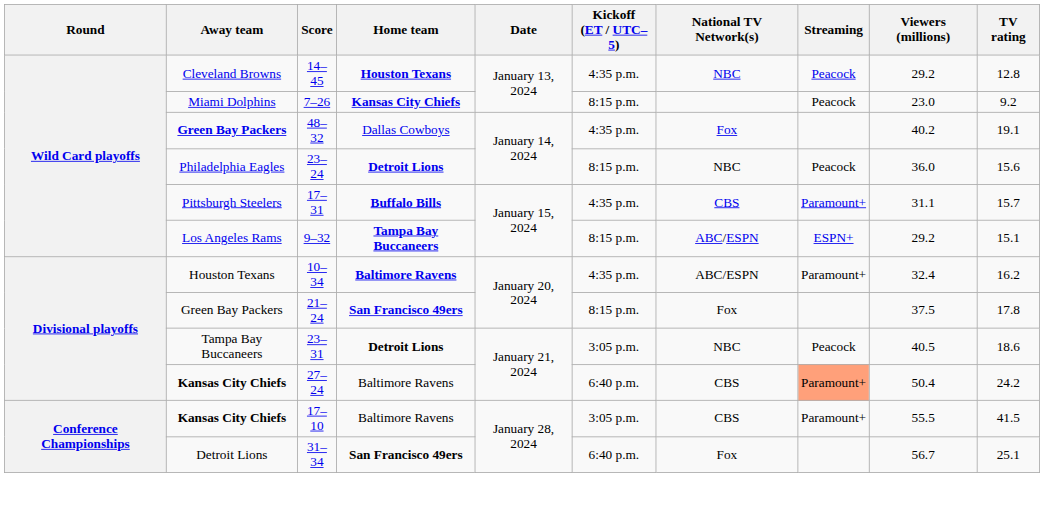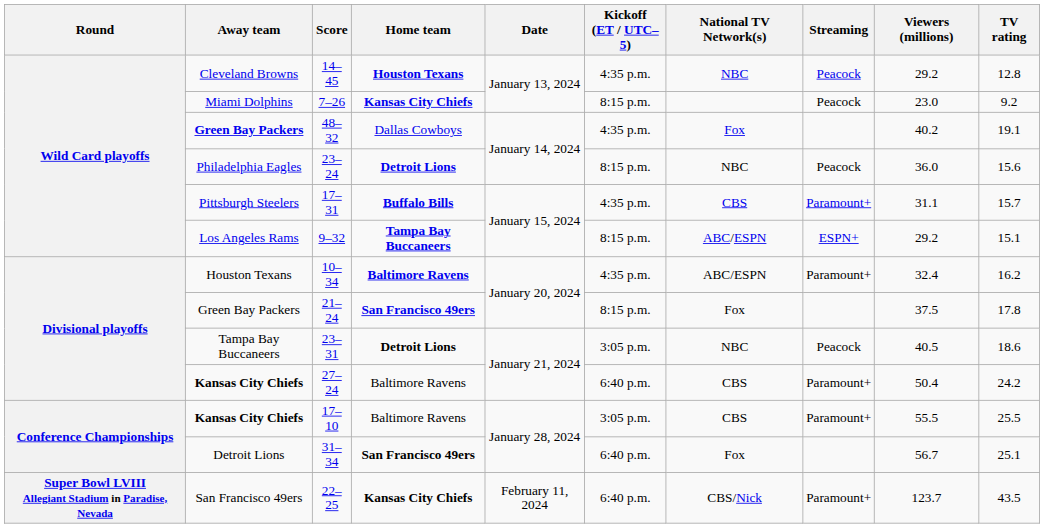 <table class="wikitable sortable" style="text-align:center">
 <tr>
 <th>Round</th>
 <th>Away team</th>
 <th>Score</th>
 <th>Home team</th>
 <th>Date</th>
 <th>Kickoff<br>(<a href='#'>ET</a> / <a href='#'>UTC–5</a>)</th>
 <th>National TV Network(s)</th>
 <th>Streaming</th>
 <th>Viewers (millions)</th>
 <th>TV rating</th>
 </tr>
 <tr>
 <th rowspan="6"><a href='#'>Wild Card playoffs</a></th>
 <td><a href='#'>Cleveland Browns</a></td>
 <td><a href='#'>14–45</a></td>
 <td><strong><a href='#'>Houston Texans</a></strong></td>
 <td rowspan="2">January 13, 2024</td>
 <td>4:35 p.m.</td>
 <td><a href='#'>NBC</a></td>
 <td><a href='#'>Peacock</a></td>
 <td>29.2</td>
 <td>12.8</td>
 </tr>
 <tr>
 <td><a href='#'>Miami Dolphins</a></td>
 <td><a href='#'>7–26</a></td>
 <td><strong><a href='#'>Kansas City Chiefs</a></strong></td>
 <td>8:15 p.m.</td>
 <td></td>
 <td>Peacock</td>
 <td>23.0</td>
 <td>9.2</td>
 </tr>
 <tr>
 <td><strong><a href='#'>Green Bay Packers</a></strong></td>
 <td><a href='#'>48–32</a></td>
 <td><a href='#'>Dallas Cowboys</a></td>
 <td rowspan="2">January 14, 2024</td>
 <td>4:35 p.m.</td>
 <td><a href='#'>Fox</a></td>
 <td></td>
 <td>40.2</td>
 <td>19.1</td>
 </tr>
 <tr>
 <td><a href='#'>Philadelphia Eagles</a></td>
 <td><a href='#'>23–24</a></td>
 <td><strong><a href='#'>Detroit Lions</a></strong></td>
 <td>8:15 p.m.</td>
 <td>NBC</td>
 <td>Peacock</td>
 <td>36.0</td>
 <td>15.6</td>
 </tr>
 <tr>
 <td><a href='#'>Pittsburgh Steelers</a></td>
 <td><a href='#'>17–31</a></td>
 <td><strong><a href='#'>Buffalo Bills</a></strong></td>
 <td rowspan="2">January 15, 2024</td>
 <td>4:35 p.m.</td>
 <td><a href='#'>CBS</a></td>
 <td><a href='#'>Paramount+</a></td>
 <td>31.1</td>
 <td>15.7</td>
 </tr>
 <tr>
 <td><a href='#'>Los Angeles Rams</a></td>
 <td><a href='#'>9–32</a></td>
 <td><strong><a href='#'>Tampa Bay Buccaneers</a></strong></td>
 <td>8:15 p.m.</td>
 <td><a href='#'>ABC</a>/<a href='#'>ESPN</a></td>
 <td><a href='#'>ESPN+</a></td>
 <td>29.2</td>
 <td>15.1</td>
 </tr>
 <tr>
 <th rowspan="4"><a href='#'>Divisional playoffs</a></th>
 <td>Houston Texans</td>
 <td><a href='#'>10–34</a></td>
 <td><strong><a href='#'>Baltimore Ravens</a></strong></td>
 <td rowspan="2">January 20, 2024</td>
 <td>4:35 p.m.</td>
 <td>ABC/ESPN</td>
 <td>Paramount+</td>
 <td>32.4</td>
 <td>16.2</td>
 </tr>
 <tr>
 <td>Green Bay Packers</td>
 <td><a href='#'>21–24</a></td>
 <td><strong><a href='#'>San Francisco 49ers</a></strong></td>
 <td>8:15 p.m.</td>
 <td>Fox</td>
 <td></td>
 <td>37.5</td>
 <td>17.8</td>
 </tr>
 <tr>
 <td>Tampa Bay Buccaneers</td>
 <td><a href='#'>23–31</a></td>
 <td><strong>Detroit Lions</strong></td>
 <td rowspan="2">January 21, 2024</td>
 <td>3:05 p.m.</td>
 <td>NBC</td>
 <td>Peacock</td>
 <td>40.5</td>
 <td>18.6</td>
 </tr>
 <tr>
 <td><strong>Kansas City Chiefs</strong></td>
 <td><a href='#'>27–24</a></td>
 <td>Baltimore Ravens</td>
 <td>6:40 p.m.</td>
 <td>CBS</td>
-<td style="background: lightsalmon;">Paramount+</td>
+<td>Paramount+</td>
 <td>50.4</td>
 <td>24.2</td>
 </tr>
 <tr>
 <th rowspan="2"><a href='#'>Conference Championships</a></th>
 <td><strong>Kansas City Chiefs</strong></td>
 <td><a href='#'>17–10</a></td>
 <td>Baltimore Ravens</td>
 <td rowspan="2">January 28, 2024</td>
 <td>3:05 p.m.</td>
 <td>CBS</td>
 <td>Paramount+</td>
 <td>55.5</td>
-<td>41.5</td>
+<td>25.5</td>
 </tr>
 <tr>
 <td>Detroit Lions</td>
 <td><a href='#'>31–34</a></td>
 <td><strong>San Francisco 49ers</strong></td>
 <td>6:40 p.m.</td>
 <td>Fox</td>
 <td></td>
 <td>56.7</td>
 <td>25.1</td>
 </tr>
+<tr>
+<th><a href='#'>Super Bowl LVIII</a><br><small><a href='#'>Allegiant Stadium</a> in <a href='#'>Paradise, Nevada</a></small></th>
+<td>San Francisco 49ers</td>
+<td><a href='#'>22–25 </a></td>
+<td><strong>Kansas City Chiefs</strong></td>
+<td>February 11, 2024</td>
+<td>6:40 p.m.</td>
+<td>CBS/<a href='#'>Nick</a></td>
+<td>Paramount+</td>
+<td>123.7</td>
+<td>43.5</td>
+</tr>
 </table>
